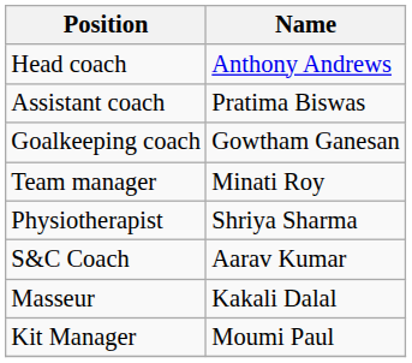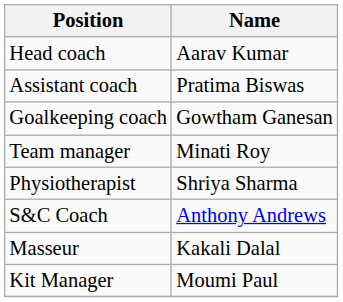 <table class="wikitable">
 <tr>
 <th style="text-align:center;">Position</th>
 <th style="text-align:center;">Name</th>
 </tr>
 <tr>
 <td>Head coach</td>
-<td> <a href='#'>Anthony Andrews</a></td>
+<td> Aarav Kumar</td>
 </tr>
 <tr>
 <td>Assistant coach</td>
 <td> Pratima Biswas</td>
 </tr>
 <tr>
 <td>Goalkeeping coach</td>
 <td> Gowtham Ganesan</td>
 </tr>
 <tr>
 <td>Team manager</td>
 <td> Minati Roy</td>
 </tr>
 <tr>
 <td>Physiotherapist</td>
 <td> Shriya Sharma</td>
 </tr>
 <tr>
 <td>S&C Coach</td>
-<td> Aarav Kumar</td>
+<td> <a href='#'>Anthony Andrews</a></td>
 </tr>
 <tr>
 <td>Masseur</td>
 <td> Kakali Dalal</td>
 </tr>
 <tr>
 <td>Kit Manager</td>
 <td> Moumi Paul</td>
 </tr>
 <tr>
 </tr>
 </table>
